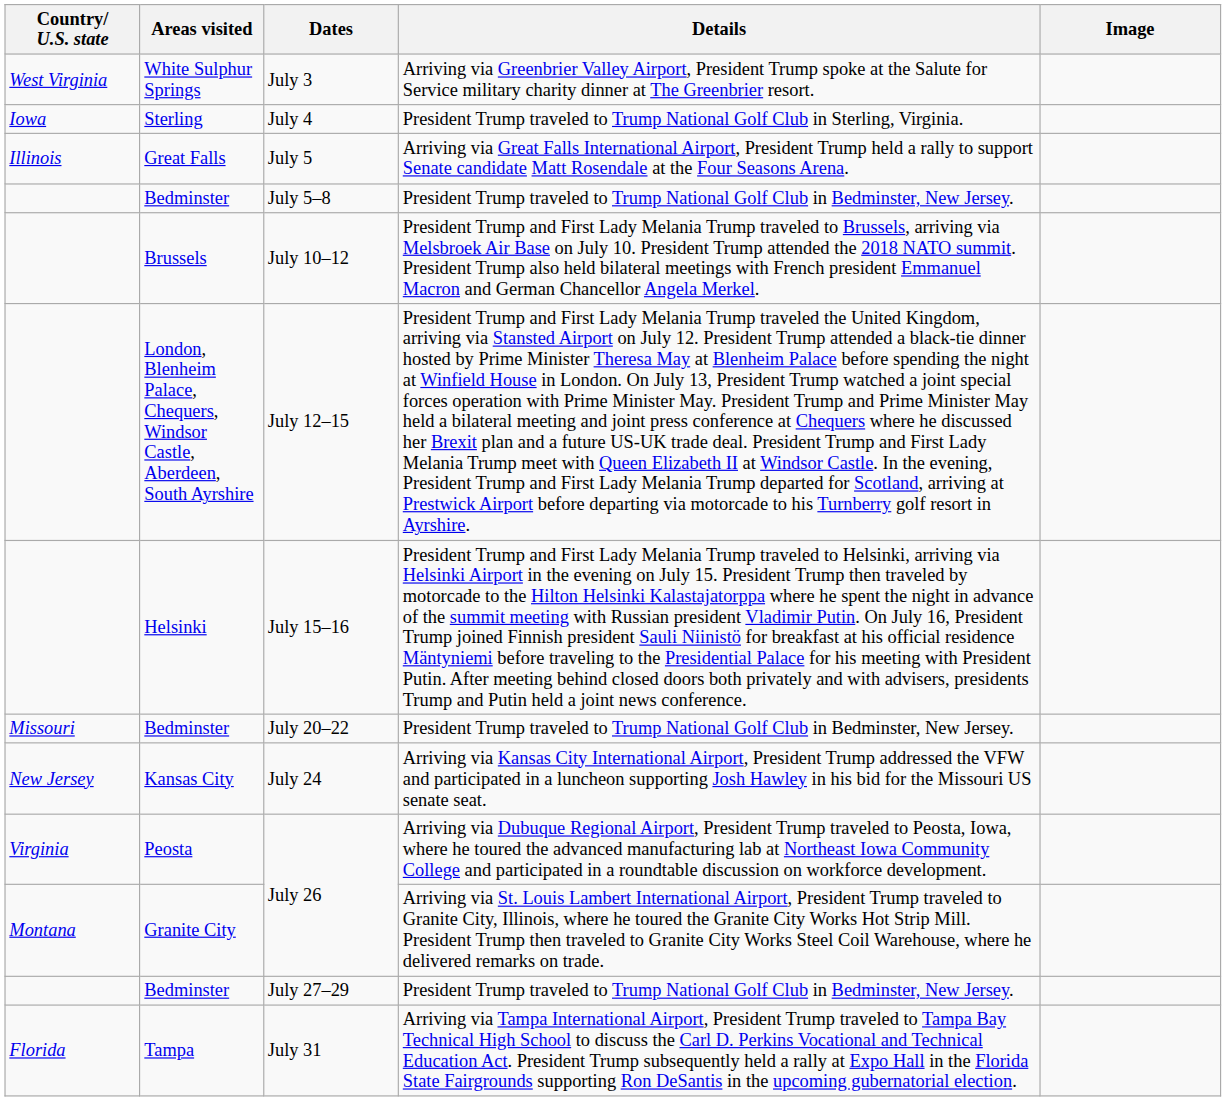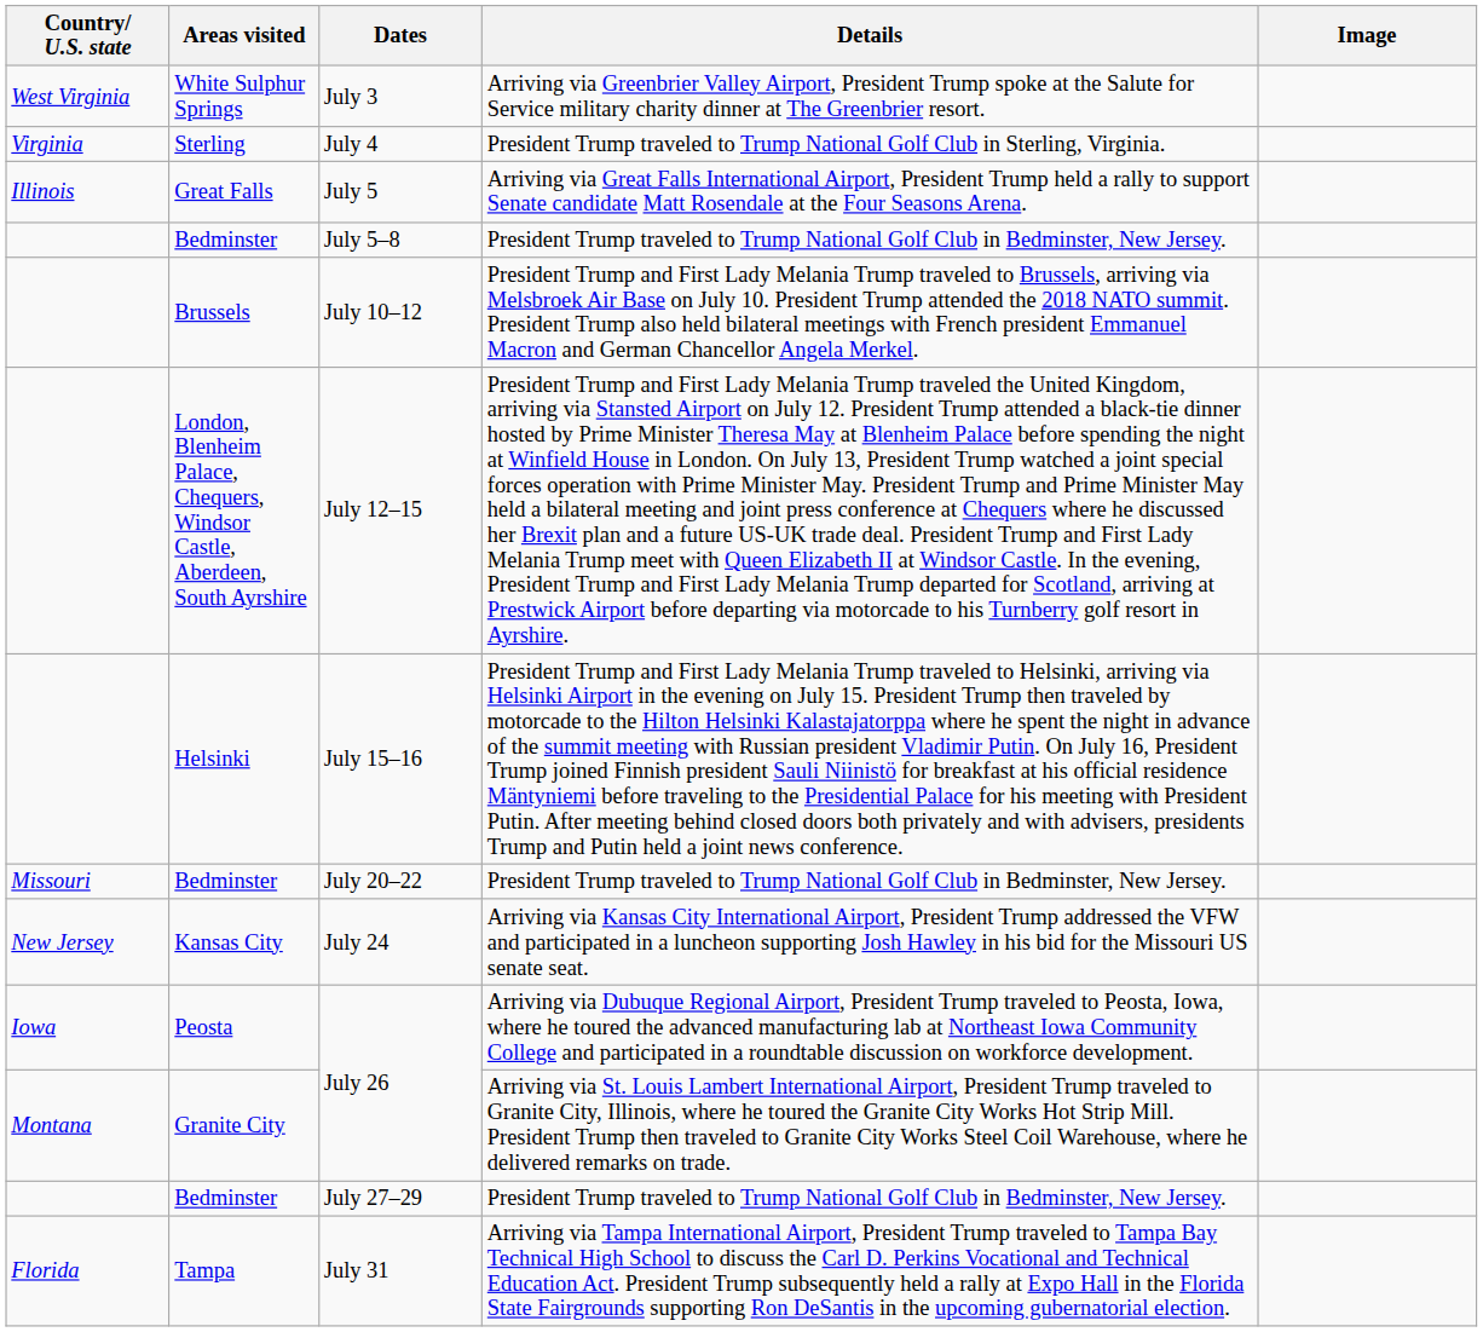 <table class="wikitable" style="margin: 1em auto 1em auto">
 <tr>
 <th width=110>Country/<br><em>U.S. state</em></th>
 <th width=100>Areas visited</th>
 <th width=110>Dates</th>
 <th width=550>Details</th>
 <th width=150>Image</th>
 </tr>
 <tr>
 <td> <em><a href='#'>West Virginia</a></em></td>
 <td><a href='#'>White Sulphur Springs</a></td>
 <td>July 3</td>
 <td>Arriving via <a href='#'>Greenbrier Valley Airport</a>, President Trump spoke at the Salute for Service military charity dinner at <a href='#'>The Greenbrier</a> resort.</td>
 <td></td>
 </tr>
 <tr>
-<td> <em><a href='#'>Iowa</a></em></td>
+<td> <em><a href='#'>Virginia</a></em></td>
 <td><a href='#'>Sterling</a></td>
 <td>July 4</td>
 <td>President Trump traveled to <a href='#'>Trump National Golf Club</a> in Sterling, Virginia.</td>
 <td></td>
 </tr>
 <tr>
 <td> <em><a href='#'>Illinois</a></em></td>
 <td><a href='#'>Great Falls</a></td>
 <td>July 5</td>
 <td>Arriving via <a href='#'>Great Falls International Airport</a>, President Trump held a rally to support <a href='#'>Senate candidate</a> <a href='#'>Matt Rosendale</a> at the <a href='#'>Four Seasons Arena</a>.</td>
 <td></td>
 </tr>
 <tr>
 <td><em></em></td>
 <td><a href='#'>Bedminster</a></td>
 <td>July 5–8</td>
 <td>President Trump traveled to <a href='#'>Trump National Golf Club</a> in <a href='#'>Bedminster, New Jersey</a>.</td>
 <td></td>
 </tr>
 <tr>
 <td></td>
 <td><a href='#'>Brussels</a></td>
 <td>July 10–12</td>
 <td>President Trump and First Lady Melania Trump traveled to <a href='#'>Brussels</a>, arriving via <a href='#'>Melsbroek Air Base</a> on July 10. President Trump attended the <a href='#'>2018 NATO summit</a>. President Trump also held bilateral meetings with French president <a href='#'>Emmanuel Macron</a> and German Chancellor <a href='#'>Angela Merkel</a>.</td>
 <td></td>
 </tr>
 <tr>
 <td></td>
 <td><a href='#'>London</a>, <a href='#'>Blenheim Palace</a>, <a href='#'>Chequers</a>, <a href='#'>Windsor Castle</a>, <a href='#'>Aberdeen</a>, <a href='#'>South Ayrshire</a></td>
 <td>July 12–15</td>
 <td>President Trump and First Lady Melania Trump traveled the United Kingdom, arriving via <a href='#'>Stansted Airport</a> on July 12. President Trump attended a black-tie dinner hosted by Prime Minister <a href='#'>Theresa May</a> at <a href='#'>Blenheim Palace</a> before spending the night at <a href='#'>Winfield House</a> in London. On July 13, President Trump watched a joint special forces operation with Prime Minister May. President Trump and Prime Minister May held a bilateral meeting and joint press conference at <a href='#'>Chequers</a> where he discussed her <a href='#'>Brexit</a> plan and a future US-UK trade deal. President Trump and First Lady Melania Trump meet with <a href='#'>Queen Elizabeth II</a> at <a href='#'>Windsor Castle</a>. In the evening, President Trump and First Lady Melania Trump departed for <a href='#'>Scotland</a>, arriving at <a href='#'>Prestwick Airport</a> before departing via motorcade to his <a href='#'>Turnberry</a> golf resort in <a href='#'>Ayrshire</a>.</td>
 <td></td>
 </tr>
 <tr>
 <td></td>
 <td><a href='#'>Helsinki</a></td>
 <td>July 15–16</td>
 <td>President Trump and First Lady Melania Trump traveled to Helsinki, arriving via <a href='#'>Helsinki Airport</a> in the evening on July 15. President Trump then traveled by motorcade to the <a href='#'>Hilton Helsinki Kalastajatorppa</a> where he spent the night in advance of the <a href='#'>summit meeting</a> with Russian president <a href='#'>Vladimir Putin</a>. On July 16, President Trump joined Finnish president <a href='#'>Sauli Niinistö</a> for breakfast at his official residence <a href='#'>Mäntyniemi</a> before traveling to the <a href='#'>Presidential Palace</a> for his meeting with President Putin. After meeting behind closed doors both privately and with advisers, presidents Trump and Putin held a joint news conference.</td>
 <td></td>
 </tr>
 <tr>
 <td> <em><a href='#'>Missouri</a></em></td>
 <td><a href='#'>Bedminster</a></td>
 <td>July 20–22</td>
 <td>President Trump traveled to <a href='#'>Trump National Golf Club</a> in Bedminster, New Jersey.</td>
 <td></td>
 </tr>
 <tr>
 <td> <em><a href='#'>New Jersey</a></em></td>
 <td><a href='#'>Kansas City</a></td>
 <td>July 24</td>
 <td>Arriving via <a href='#'>Kansas City International Airport</a>, President Trump addressed the VFW and participated in a luncheon supporting <a href='#'>Josh Hawley</a> in his bid for the Missouri US senate seat.</td>
 <td></td>
 </tr>
 <tr>
-<td> <em><a href='#'>Virginia</a></em></td>
+<td> <em><a href='#'>Iowa</a></em></td>
 <td><a href='#'>Peosta</a></td>
 <td rowspan="2">July 26</td>
 <td>Arriving via <a href='#'>Dubuque Regional Airport</a>, President Trump traveled to Peosta, Iowa, where he toured the advanced manufacturing lab at <a href='#'>Northeast Iowa Community College</a> and participated in a roundtable discussion on workforce development.</td>
 <td></td>
 </tr>
 <tr>
 <td> <em><a href='#'>Montana</a></em></td>
 <td><a href='#'>Granite City</a></td>
 <td>Arriving via <a href='#'>St. Louis Lambert International Airport</a>, President Trump traveled to Granite City, Illinois, where he toured the Granite City Works Hot Strip Mill. President Trump then traveled to Granite City Works Steel Coil Warehouse, where he delivered remarks on trade.</td>
 <td></td>
 </tr>
 <tr>
 <td><em></em></td>
 <td><a href='#'>Bedminster</a></td>
 <td>July 27–29</td>
 <td>President Trump traveled to <a href='#'>Trump National Golf Club</a> in <a href='#'>Bedminster, New Jersey</a>.</td>
 <td></td>
 </tr>
 <tr>
 <td> <em><a href='#'>Florida </a></em></td>
 <td><a href='#'>Tampa</a></td>
 <td>July 31</td>
 <td>Arriving via <a href='#'>Tampa International Airport</a>, President Trump traveled to <a href='#'>Tampa Bay Technical High School</a> to discuss the <a href='#'>Carl D. Perkins Vocational and Technical Education Act</a>. President Trump subsequently held a rally at <a href='#'>Expo Hall</a> in the <a href='#'>Florida State Fairgrounds</a> supporting <a href='#'>Ron DeSantis</a> in the <a href='#'>upcoming gubernatorial election</a>.</td>
 <td></td>
 </tr>
 </table>
